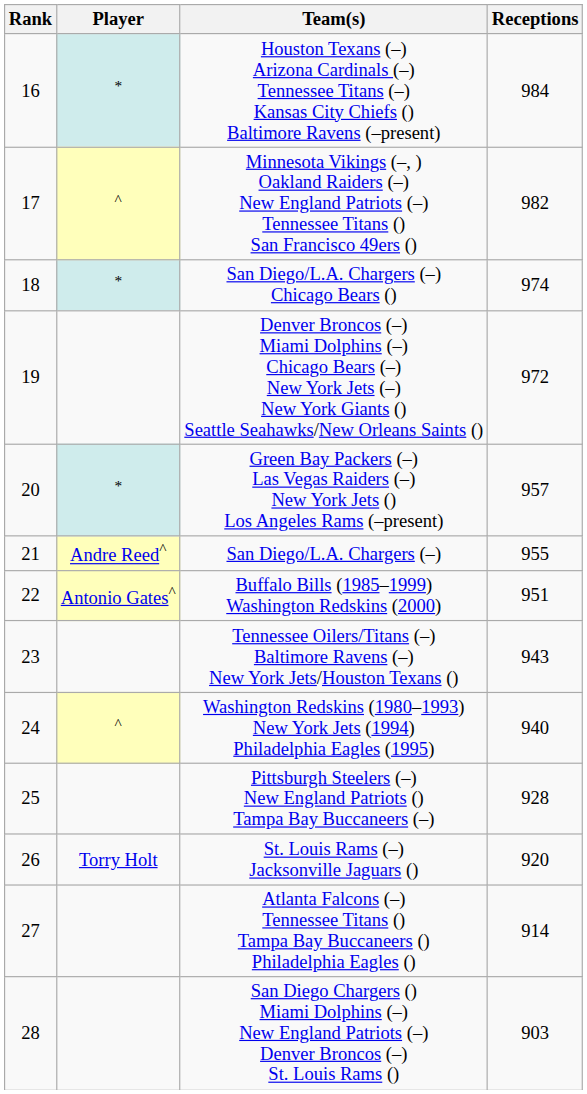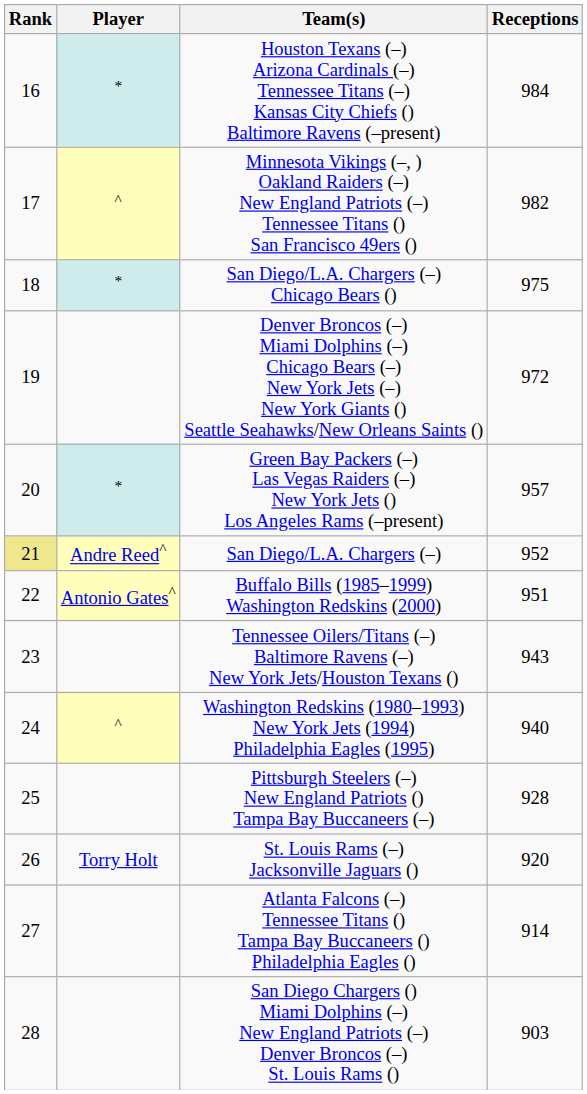 <table class="wikitable sortable" style="text-align:center;">
 <tr>
 <th>Rank</th>
 <th>Player</th>
 <th>Team(s)</th>
 <th>Receptions</th>
 </tr>
 <tr>
 <td>16</td>
 <td style="background:#cfecec;"><sup>*</sup></td>
 <td><a href='#'>Houston Texans</a> (–)<br><a href='#'>Arizona Cardinals </a> (–)<br><a href='#'>Tennessee Titans</a> (–)<br><a href='#'>Kansas City Chiefs</a> () <br> <a href='#'>Baltimore Ravens</a> (–present)</td>
 <td>984</td>
 </tr>
 <tr>
 <td>17</td>
 <td style="background:#ffb;"><sup>^</sup></td>
 <td><a href='#'>Minnesota Vikings</a> (–, )<br><a href='#'>Oakland Raiders</a> (–)<br><a href='#'>New England Patriots</a> (–)<br><a href='#'>Tennessee Titans</a> ()<br><a href='#'>San Francisco 49ers</a> ()</td>
 <td>982</td>
 </tr>
 <tr>
 <td>18</td>
 <td style="background:#cfecec;"><sup>*</sup></td>
 <td><a href='#'>San Diego/L.A. Chargers</a> (–)<br><a href='#'>Chicago Bears</a> ()</td>
-<td>974</td>
+<td>975</td>
 </tr>
 <tr>
 <td>19</td>
 <td></td>
 <td><a href='#'>Denver Broncos</a> (–)<br><a href='#'>Miami Dolphins</a> (–)<br><a href='#'>Chicago Bears</a> (–)<br><a href='#'>New York Jets</a> (–)<br><a href='#'>New York Giants</a> ()<br><a href='#'>Seattle Seahawks</a>/<a href='#'>New Orleans Saints</a> ()</td>
 <td>972</td>
 </tr>
 <tr>
 <td>20</td>
 <td style="background:#cfecec;"><sup>*</sup></td>
 <td><a href='#'>Green Bay Packers</a> (–)<br><a href='#'>Las Vegas Raiders</a> (–)<br><a href='#'>New York Jets</a> () <br><a href='#'>Los Angeles Rams</a> (–present)</td>
 <td>957</td>
 </tr>
 <tr>
-<td>21</td>
+<td style="background: khaki;">21</td>
 <td style="background:#ffb;"><a href='#'>Andre Reed</a><sup>^</sup></td>
 <td><a href='#'>San Diego/L.A. Chargers</a> (–)</td>
-<td>955</td>
+<td>952</td>
 </tr>
 <tr>
 <td>22</td>
 <td style="background:#ffb;"><a href='#'>Antonio Gates</a><sup>^</sup></td>
 <td><a href='#'>Buffalo Bills</a> (<a href='#'>1985</a>–<a href='#'>1999</a>)<br><a href='#'>Washington Redskins</a> (<a href='#'>2000</a>)</td>
 <td>951</td>
 </tr>
 <tr>
 <td>23</td>
 <td></td>
 <td><a href='#'>Tennessee Oilers/Titans</a> (–)<br><a href='#'>Baltimore Ravens</a> (–)<br><a href='#'>New York Jets</a>/<a href='#'>Houston Texans</a> ()</td>
 <td>943</td>
 </tr>
 <tr>
 <td>24</td>
 <td style="background:#ffb;"><sup>^</sup></td>
 <td><a href='#'>Washington Redskins</a> (<a href='#'>1980</a>–<a href='#'>1993</a>)<br><a href='#'>New York Jets</a> (<a href='#'>1994</a>)<br><a href='#'>Philadelphia Eagles</a> (<a href='#'>1995</a>)</td>
 <td>940</td>
 </tr>
 <tr>
 <td>25</td>
 <td></td>
 <td><a href='#'>Pittsburgh Steelers</a> (–)<br><a href='#'>New England Patriots</a> ()<br><a href='#'>Tampa Bay Buccaneers</a> (–)</td>
 <td>928</td>
 </tr>
 <tr>
 <td>26</td>
 <td><a href='#'>Torry Holt</a></td>
 <td><a href='#'>St. Louis Rams</a> (–)<br><a href='#'>Jacksonville Jaguars</a> ()</td>
 <td>920</td>
 </tr>
 <tr>
 <td>27</td>
 <td></td>
 <td><a href='#'>Atlanta Falcons</a> (–)<br><a href='#'>Tennessee Titans</a> ()<br><a href='#'>Tampa Bay Buccaneers</a> ()<br><a href='#'>Philadelphia Eagles</a> ()</td>
 <td>914</td>
 </tr>
 <tr>
 <td>28</td>
 <td></td>
 <td><a href='#'>San Diego Chargers</a> ()<br><a href='#'>Miami Dolphins</a> (–)<br><a href='#'>New England Patriots</a> (–)<br><a href='#'>Denver Broncos</a> (–)<br><a href='#'>St. Louis Rams</a> ()</td>
 <td>903</td>
 </tr>
 </table>
